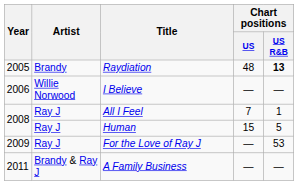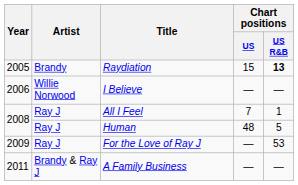 <table class="wikitable">
 <tr>
 <th width="28" rowspan="2"><strong>Year</strong></th>
 <th width="100" rowspan="2"><strong>Artist</strong></th>
 <th width="200" rowspan="2"><strong>Title</strong></th>
 <th colspan="2"><strong>Chart positions</strong></th>
 </tr>
 <tr>
 <th width="40" bgcolor="#EEEEEE"><small><a href='#'>US</a></small></th>
 <th width="40" bgcolor="#EEEEEE"><small><a href='#'>US R&B</a></small></th>
 </tr>
 <tr>
 <td align="left" rowspan="1">2005</td>
 <td><a href='#'>Brandy</a></td>
 <td><em><a href='#'>Raydiation</a></em></td>
-<td style="text-align:center;">48</td>
+<td style="text-align:center;">15</td>
 <td style="text-align:center;"><strong>13</strong></td>
 </tr>
 <tr>
 <td align="left" rowspan="1">2006</td>
 <td><a href='#'>Willie Norwood</a></td>
 <td><em><a href='#'>I Believe</a></em></td>
 <td style="text-align:center;">—</td>
 <td style="text-align:center;">—</td>
 </tr>
 <tr>
 <td align="left" rowspan="2">2008</td>
 <td><a href='#'>Ray J</a></td>
 <td><em><a href='#'>All I Feel</a></em></td>
 <td style="text-align:center;">7</td>
 <td style="text-align:center;">1</td>
 </tr>
 <tr>
 <td><a href='#'>Ray J</a></td>
 <td><em><a href='#'>Human</a></em></td>
-<td style="text-align:center;">15</td>
+<td style="text-align:center;">48</td>
 <td style="text-align:center;">5</td>
 </tr>
 <tr>
 <td align="left" rowspan="1">2009</td>
 <td><a href='#'>Ray J</a></td>
 <td><em><a href='#'>For the Love of Ray J</a></em></td>
 <td style="text-align:center;">—</td>
 <td style="text-align:center;">53</td>
 </tr>
 <tr>
 <td align="left" rowspan="1">2011</td>
 <td><a href='#'>Brandy</a> & <a href='#'>Ray J</a></td>
 <td><em><a href='#'>A Family Business</a></em> </td>
 <td style="text-align:center;">—</td>
 <td style="text-align:center;">—</td>
 </tr>
 </table>
